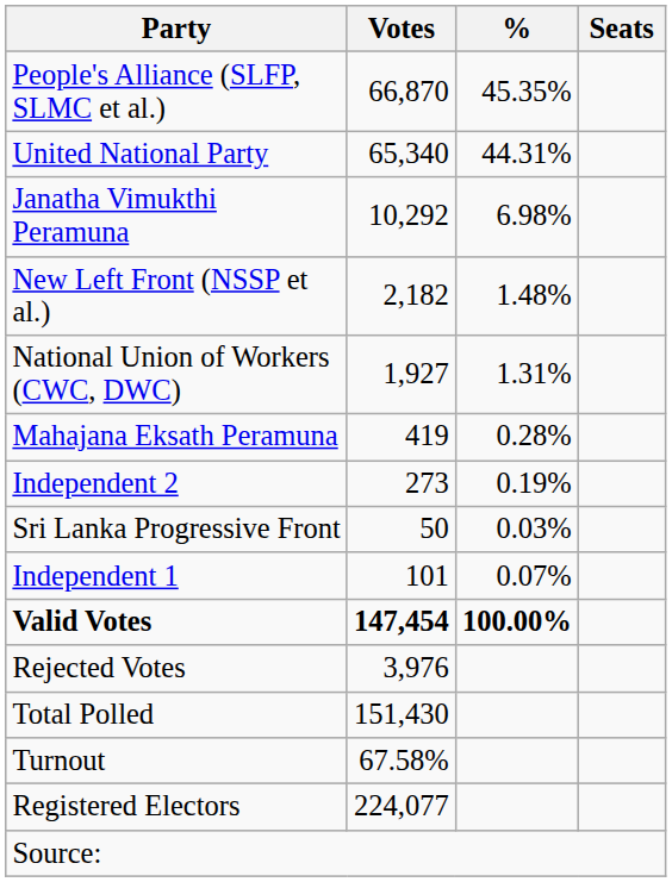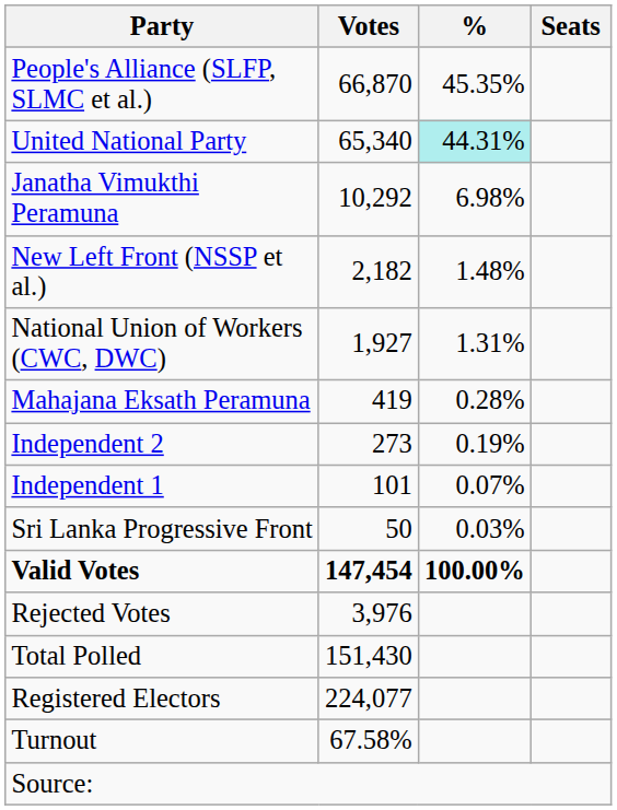 <table class="wikitable" border="1" style="text-align:right;">
 <tr>
 <th align=left width="180">Party</th>
 <th align=center width="50">Votes</th>
 <th align=center width="50">%</th>
 <th align=center width="40">Seats</th>
 </tr>
 <tr>
 <td align=left><a href='#'>People's Alliance</a> (<a href='#'>SLFP</a>, <a href='#'>SLMC</a> et al.)</td>
 <td>66,870</td>
 <td>45.35%</td>
 <td></td>
 </tr>
 <tr>
 <td align=left><a href='#'>United National Party</a></td>
 <td>65,340</td>
-<td>44.31%</td>
+<td style="background: paleturquoise;">44.31%</td>
 <td></td>
 </tr>
 <tr>
 <td align=left><a href='#'>Janatha Vimukthi Peramuna</a></td>
 <td>10,292</td>
 <td>6.98%</td>
 <td></td>
 </tr>
 <tr>
 <td align=left><a href='#'>New Left Front</a> (<a href='#'>NSSP</a> et al.)</td>
 <td>2,182</td>
 <td>1.48%</td>
 <td></td>
 </tr>
 <tr>
 <td align=left>National Union of Workers (<a href='#'>CWC</a>, <a href='#'>DWC</a>)</td>
 <td>1,927</td>
 <td>1.31%</td>
 <td></td>
 </tr>
 <tr>
 <td align=left><a href='#'>Mahajana Eksath Peramuna</a></td>
 <td>419</td>
 <td>0.28%</td>
 <td></td>
 </tr>
 <tr>
 <td align=left><a href='#'>Independent 2</a></td>
 <td>273</td>
 <td>0.19%</td>
 <td></td>
 </tr>
 <tr>
+<td align=left><a href='#'>Independent 1</a></td>
+<td>101</td>
+<td>0.07%</td>
+<td></td>
+</tr>
+<tr>
 <td align=left>Sri Lanka Progressive Front</td>
 <td>50</td>
 <td>0.03%</td>
-<td></td>
-</tr>
-<tr>
-<td align=left><a href='#'>Independent 1</a></td>
-<td>101</td>
-<td>0.07%</td>
 <td></td>
 </tr>
 <tr>
 <td align=left><strong>Valid Votes</strong></td>
 <td><strong>147,454</strong></td>
 <td><strong>100.00%</strong></td>
 <td></td>
 </tr>
 <tr>
 <td align=left>Rejected Votes</td>
 <td>3,976</td>
 <td></td>
 <td></td>
 </tr>
 <tr>
 <td align=left>Total Polled</td>
 <td>151,430</td>
 <td></td>
 <td></td>
 </tr>
 <tr>
-<td align=left>Turnout</td>
-<td>67.58%</td>
+<td align=left>Registered Electors</td>
+<td>224,077</td>
 <td></td>
 <td></td>
 </tr>
 <tr>
-<td align=left>Registered Electors</td>
-<td>224,077</td>
+<td align=left>Turnout</td>
+<td>67.58%</td>
 <td></td>
 <td></td>
 </tr>
 <tr>
 <td align=left colspan=4>Source:</td>
 </tr>
 </table>
